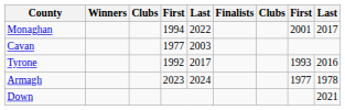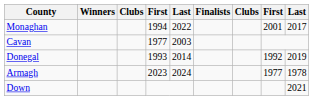 <table class="wikitable">
 <tr>
 <th width="115px">County</th>
 <th>Winners</th>
 <th>Clubs</th>
 <th>First</th>
 <th>Last</th>
 <th>Finalists</th>
 <th>Clubs</th>
 <th>First</th>
 <th>Last</th>
 </tr>
 <tr>
 <td> <a href='#'>Monaghan</a></td>
 <td></td>
 <td></td>
 <td>1994</td>
 <td>2022</td>
 <td></td>
 <td></td>
 <td>2001</td>
 <td>2017</td>
 </tr>
 <tr>
 <td> <a href='#'>Cavan</a></td>
 <td></td>
 <td></td>
 <td>1977</td>
 <td>2003</td>
 <td></td>
 <td></td>
 <td colspan = "2"></td>
 </tr>
 <tr>
-<td> <a href='#'>Tyrone</a></td>
+<td> <a href='#'>Donegal</a></td>
+<td></td>
+<td></td>
+<td>1993</td>
+<td>2014</td>
 <td></td>
 <td></td>
 <td>1992</td>
-<td>2017</td>
-<td></td>
-<td></td>
-<td>1993</td>
-<td>2016</td>
+<td>2019</td>
 </tr>
 <tr>
 <td> <a href='#'>Armagh</a></td>
 <td></td>
 <td></td>
 <td>2023</td>
 <td>2024</td>
 <td></td>
 <td></td>
 <td>1977</td>
 <td>1978</td>
 </tr>
 <tr>
 <td> <a href='#'>Down</a></td>
 <td></td>
 <td></td>
 <td colspan = "2"></td>
 <td></td>
 <td></td>
 <td></td>
 <td>2021</td>
 </tr>
 </table>
